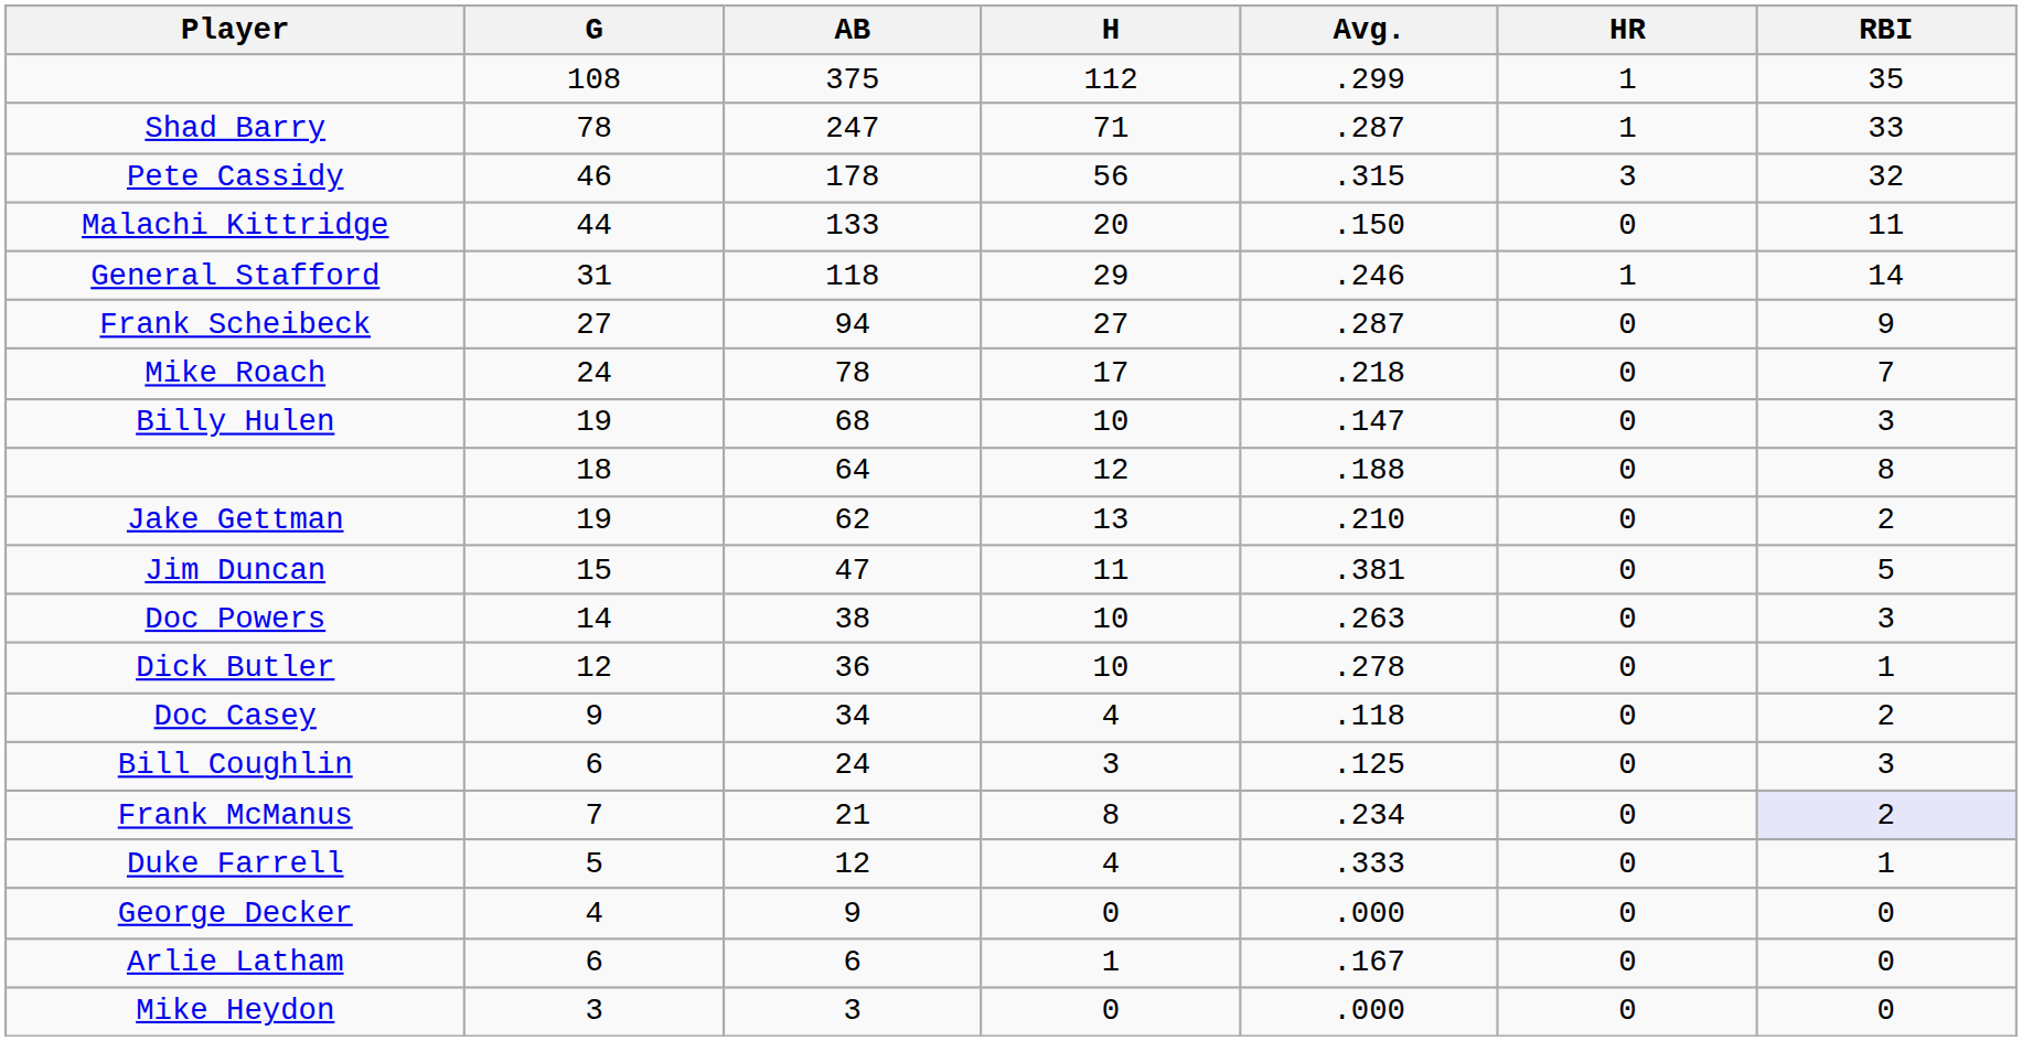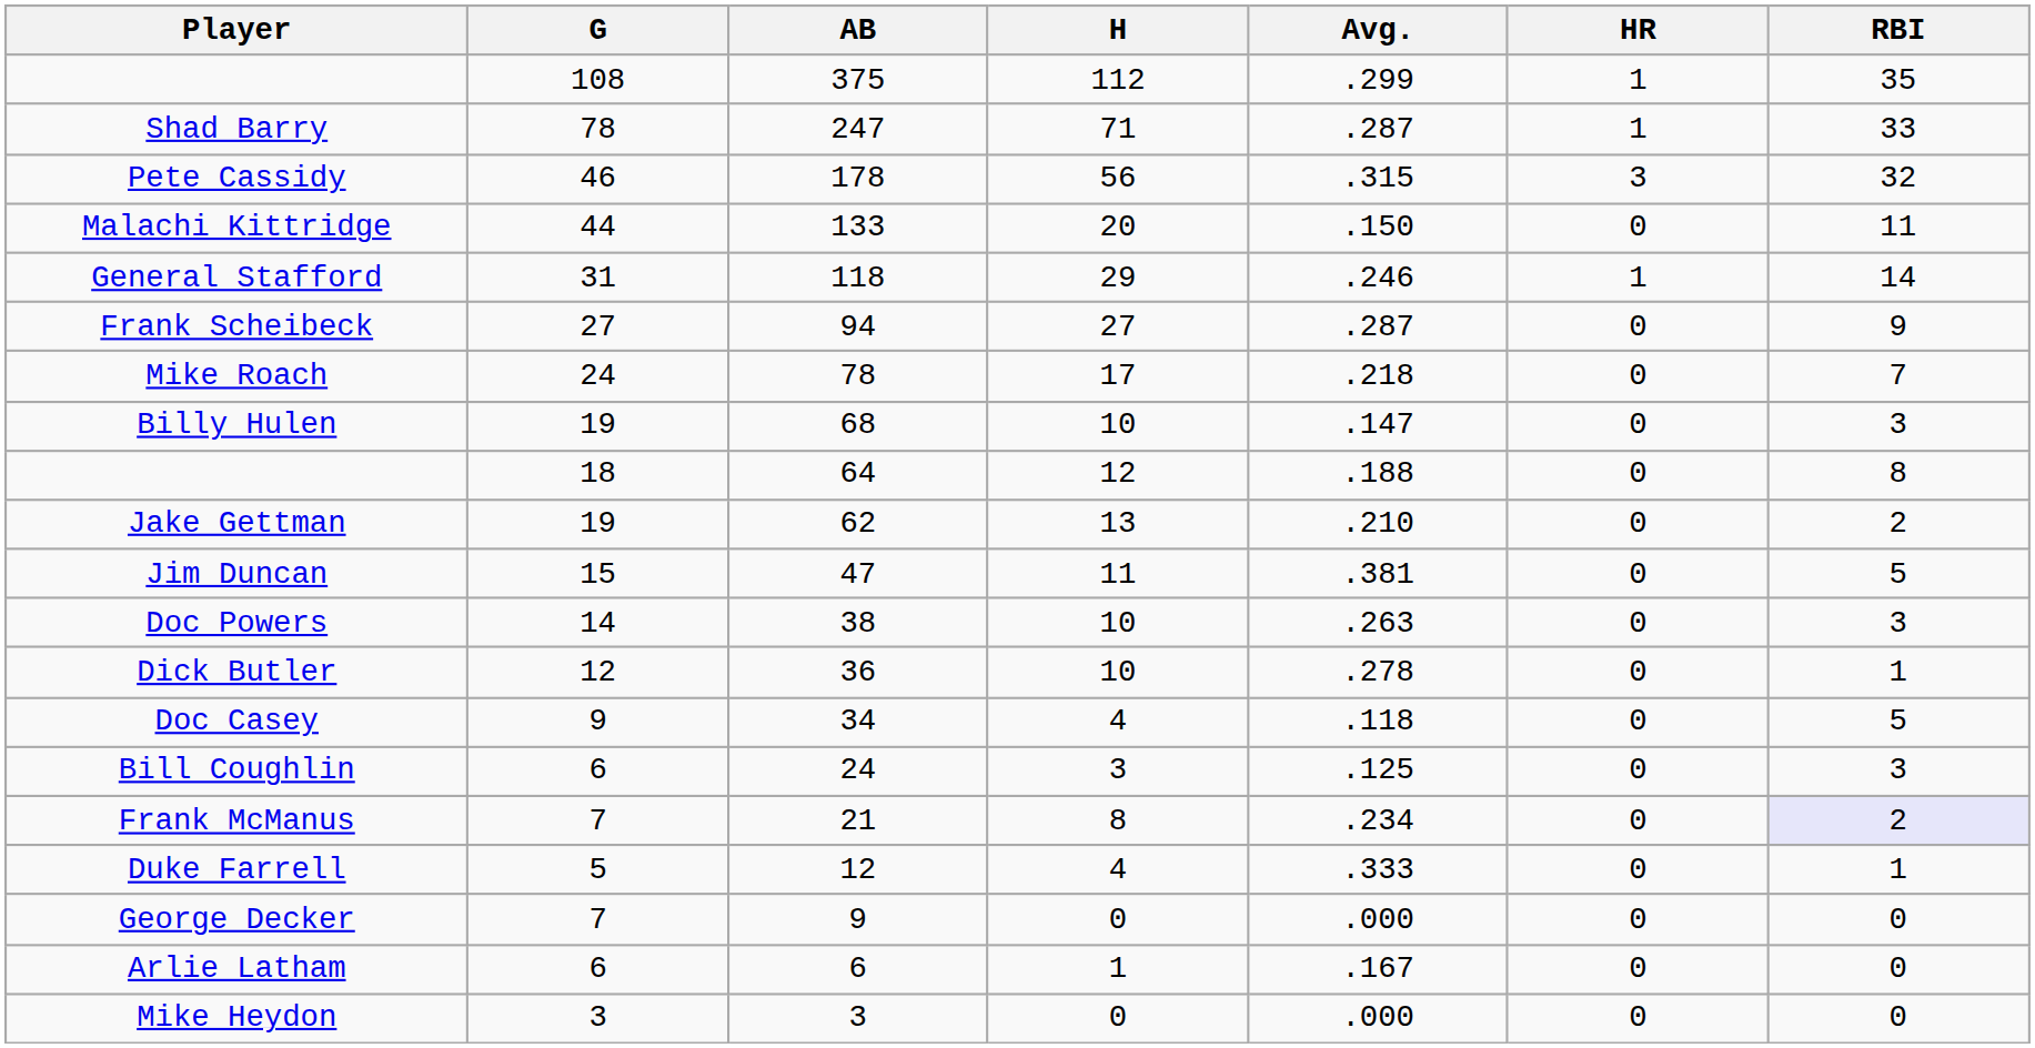 <table class="wikitable sortable">
 <tr>
 <th bgcolor="#DDDDFF" width="16%">Player</th>
 <th bgcolor="#DDDDFF" width="9%">G</th>
 <th bgcolor="#DDDDFF" width="9%">AB</th>
 <th bgcolor="#DDDDFF" width="9%">H</th>
 <th bgcolor="#DDDDFF" width="9%">Avg.</th>
 <th bgcolor="#DDDDFF" width="9%">HR</th>
 <th bgcolor="#DDDDFF" width="9%">RBI</th>
 </tr>
 <tr align="center">
 <td></td>
 <td>108</td>
 <td>375</td>
 <td>112</td>
 <td>.299</td>
 <td>1</td>
 <td>35</td>
 </tr>
 <tr align="center">
 <td><a href='#'>Shad Barry</a></td>
 <td>78</td>
 <td>247</td>
 <td>71</td>
 <td>.287</td>
 <td>1</td>
 <td>33</td>
 </tr>
 <tr align=center>
 <td><a href='#'>Pete Cassidy</a></td>
 <td>46</td>
 <td>178</td>
 <td>56</td>
 <td>.315</td>
 <td>3</td>
 <td>32</td>
 </tr>
 <tr align=center>
 <td><a href='#'>Malachi Kittridge</a></td>
 <td>44</td>
 <td>133</td>
 <td>20</td>
 <td>.150</td>
 <td>0</td>
 <td>11</td>
 </tr>
 <tr align=center>
 <td><a href='#'>General Stafford</a></td>
 <td>31</td>
 <td>118</td>
 <td>29</td>
 <td>.246</td>
 <td>1</td>
 <td>14</td>
 </tr>
 <tr align=center>
 <td><a href='#'>Frank Scheibeck</a></td>
 <td>27</td>
 <td>94</td>
 <td>27</td>
 <td>.287</td>
 <td>0</td>
 <td>9</td>
 </tr>
 <tr align=center>
 <td><a href='#'>Mike Roach</a></td>
 <td>24</td>
 <td>78</td>
 <td>17</td>
 <td>.218</td>
 <td>0</td>
 <td>7</td>
 </tr>
 <tr align=center>
 <td><a href='#'>Billy Hulen</a></td>
 <td>19</td>
 <td>68</td>
 <td>10</td>
 <td>.147</td>
 <td>0</td>
 <td>3</td>
 </tr>
 <tr align=center>
 <td></td>
 <td>18</td>
 <td>64</td>
 <td>12</td>
 <td>.188</td>
 <td>0</td>
 <td>8</td>
 </tr>
 <tr align="center">
 <td><a href='#'>Jake Gettman</a></td>
 <td>19</td>
 <td>62</td>
 <td>13</td>
 <td>.210</td>
 <td>0</td>
 <td>2</td>
 </tr>
 <tr align=center>
 <td><a href='#'>Jim Duncan</a></td>
 <td>15</td>
 <td>47</td>
 <td>11</td>
 <td>.381</td>
 <td>0</td>
 <td>5</td>
 </tr>
 <tr align=center>
 <td><a href='#'>Doc Powers</a></td>
 <td>14</td>
 <td>38</td>
 <td>10</td>
 <td>.263</td>
 <td>0</td>
 <td>3</td>
 </tr>
 <tr align=center>
 <td><a href='#'>Dick Butler</a></td>
 <td>12</td>
 <td>36</td>
 <td>10</td>
 <td>.278</td>
 <td>0</td>
 <td>1</td>
 </tr>
 <tr align=center>
 <td><a href='#'>Doc Casey</a></td>
 <td>9</td>
 <td>34</td>
 <td>4</td>
 <td>.118</td>
 <td>0</td>
-<td>2</td>
+<td>5</td>
 </tr>
 <tr align=center>
 <td><a href='#'>Bill Coughlin</a></td>
 <td>6</td>
 <td>24</td>
 <td>3</td>
 <td>.125</td>
 <td>0</td>
 <td>3</td>
 </tr>
 <tr align=center>
 <td><a href='#'>Frank McManus</a></td>
 <td>7</td>
 <td>21</td>
 <td>8</td>
 <td>.234</td>
 <td>0</td>
 <td style="background: lavender;">2</td>
 </tr>
 <tr align=center>
 <td><a href='#'>Duke Farrell</a></td>
 <td>5</td>
 <td>12</td>
 <td>4</td>
 <td>.333</td>
 <td>0</td>
 <td>1</td>
 </tr>
 <tr align=center>
 <td><a href='#'>George Decker</a></td>
-<td>4</td>
+<td>7</td>
 <td>9</td>
 <td>0</td>
 <td>.000</td>
 <td>0</td>
 <td>0</td>
 </tr>
 <tr align=center>
 <td><a href='#'>Arlie Latham</a></td>
 <td>6</td>
 <td>6</td>
 <td>1</td>
 <td>.167</td>
 <td>0</td>
 <td>0</td>
 </tr>
 <tr align=center>
 <td><a href='#'>Mike Heydon</a></td>
 <td>3</td>
 <td>3</td>
 <td>0</td>
 <td>.000</td>
 <td>0</td>
 <td>0</td>
 </tr>
 </table>
